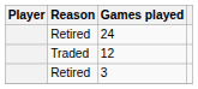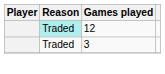 <table class="wikitable plainrowheaders">
 <tr>
 <th scope="col">Player</th>
 <th scope="col">Reason</th>
 <th scope="col">Games played</th>
 <th scope="col"></th>
 </tr>
 <tr>
 <th scope="row"></th>
-<td>Retired</td>
-<td>24</td>
+<td style="background: paleturquoise;">Traded</td>
+<td>12</td>
 <td></td>
 </tr>
 <tr>
 <th scope="row"></th>
 <td>Traded</td>
-<td>12</td>
-<td></td>
-</tr>
-<tr>
-<th scope="row"></th>
-<td>Retired</td>
 <td>3</td>
 <td></td>
 </tr>
 <tr>
 </tr>
 </table>
